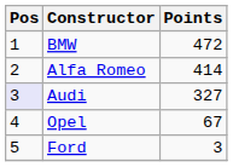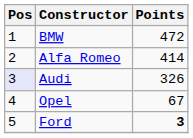 <table class="wikitable"   style="font-size:   85%;">
 <tr>
 <th>Pos</th>
 <th>Constructor</th>
 <th>Points</th>
 </tr>
 <tr>
 <td>1</td>
 <td> <a href='#'>BMW</a></td>
 <td align="right">472</td>
 </tr>
 <tr>
 <td>2</td>
 <td> <a href='#'>Alfa Romeo</a></td>
 <td align="right">414</td>
 </tr>
 <tr>
 <td style="background: lavender;">3</td>
 <td> <a href='#'>Audi</a></td>
-<td align="right">327</td>
+<td align="right">326</td>
 </tr>
 <tr>
 <td>4</td>
 <td> <a href='#'>Opel</a></td>
 <td align="right">67</td>
 </tr>
 <tr>
 <td>5</td>
 <td> <a href='#'>Ford</a></td>
-<td align="right">3</td>
+<td align="right"><strong>3</strong></td>
 </tr>
 <tr>
 </tr>
 </table>
